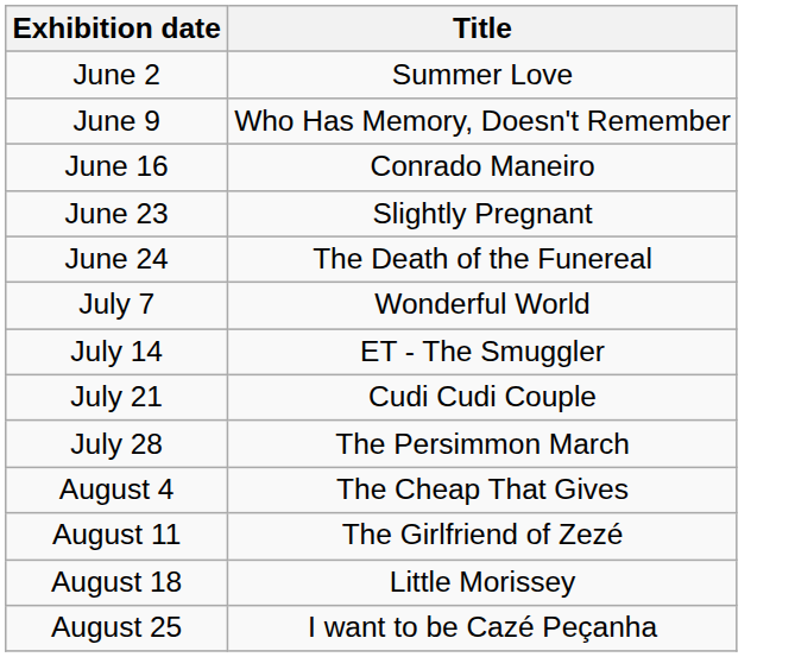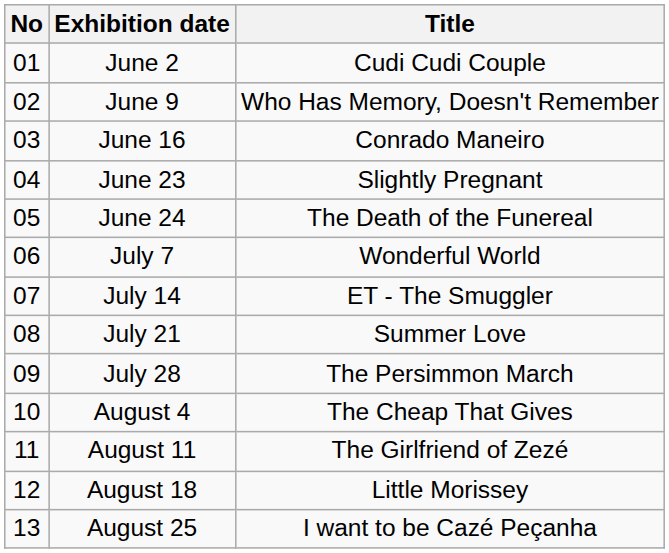 <table class="wikitable">
 <tr>
+<th>No</th>
 <th>Exhibition date</th>
 <th>Title</th>
 </tr>
 <tr align="center">
+<td>01</td>
 <td>June 2</td>
-<td>Summer Love</td>
+<td>Cudi Cudi Couple</td>
 </tr>
 <tr align="center">
+<td>02</td>
 <td>June 9</td>
 <td>Who Has Memory, Doesn't Remember</td>
 </tr>
 <tr align="center">
+<td>03</td>
 <td>June 16</td>
 <td>Conrado Maneiro</td>
 </tr>
 <tr align="center">
+<td>04</td>
 <td>June 23</td>
 <td>Slightly Pregnant</td>
 </tr>
 <tr align="center">
+<td>05</td>
 <td>June 24</td>
 <td>The Death of the Funereal</td>
 </tr>
 <tr align="center">
+<td>06</td>
 <td>July 7</td>
 <td>Wonderful World</td>
 </tr>
 <tr align="center">
+<td>07</td>
 <td>July 14</td>
 <td>ET - The Smuggler</td>
 </tr>
 <tr align="center">
+<td>08</td>
 <td>July 21</td>
-<td>Cudi Cudi Couple</td>
+<td>Summer Love</td>
 </tr>
 <tr align="center">
+<td>09</td>
 <td>July 28</td>
 <td>The Persimmon March</td>
 </tr>
 <tr align="center">
+<td>10</td>
 <td>August 4</td>
 <td>The Cheap That Gives</td>
 </tr>
 <tr align="center">
+<td>11</td>
 <td>August 11</td>
 <td>The Girlfriend of Zezé</td>
 </tr>
 <tr align="center">
+<td>12</td>
 <td>August 18</td>
 <td>Little Morissey</td>
 </tr>
 <tr align="center">
+<td>13</td>
 <td>August 25</td>
 <td>I want to be Cazé Peçanha</td>
 </tr>
 </table>
